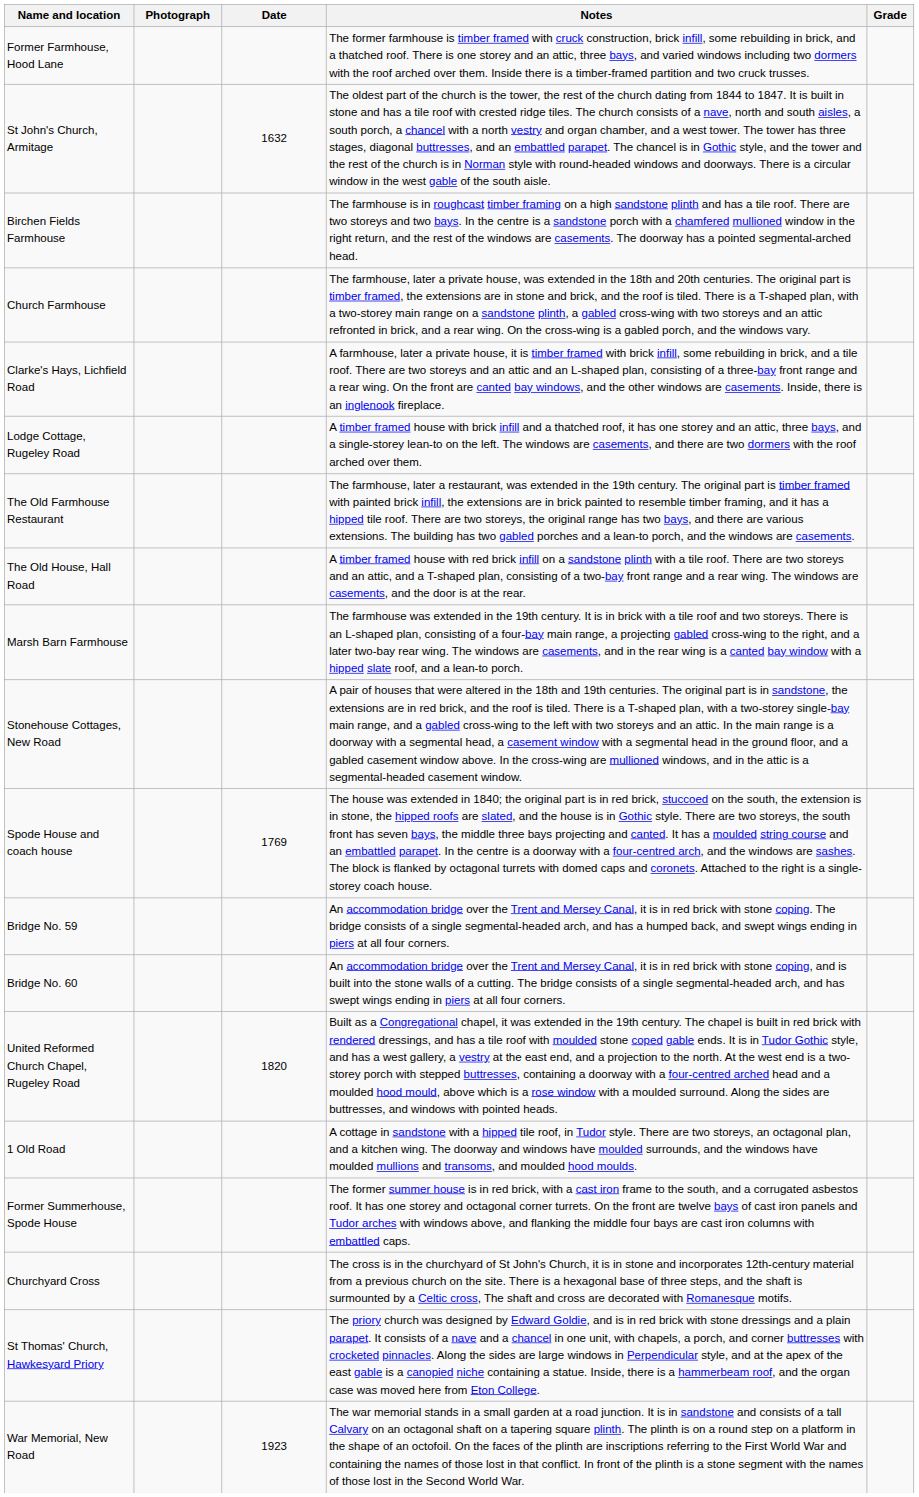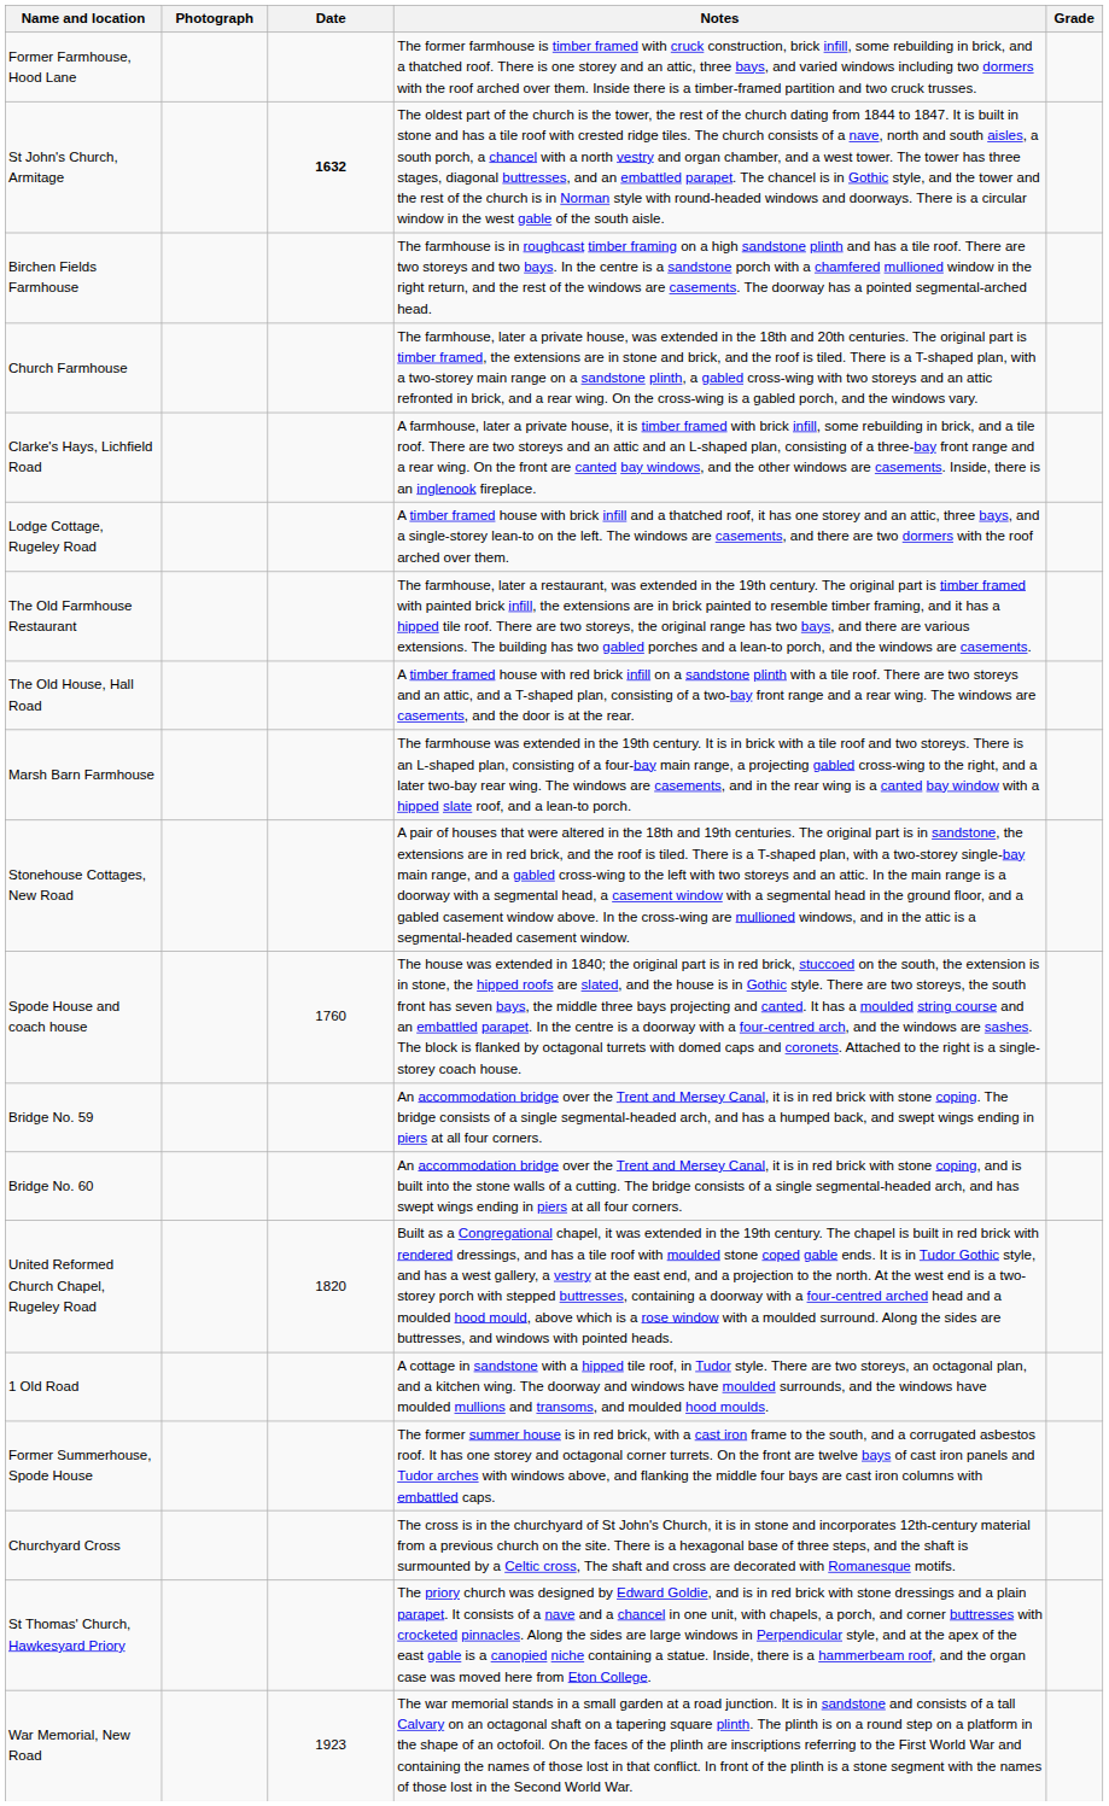 <table class="wikitable sortable plainrowheaders" style="width:100%; border:0; text-align:left; line-height:150%;">
 <tr>
 <th scope="col"  style="width:150px">Name and location</th>
 <th scope="col"  style="width:100px" class="unsortable">Photograph</th>
 <th scope="col"  style="width:120px">Date</th>
 <th scope="col"  style="width:650px" class="unsortable">Notes</th>
 <th scope="col"  style="width:50px">Grade</th>
 </tr>
 <tr>
 <td>Former Farmhouse,<br>Hood Lane<br><small></small></td>
 <td></td>
 <td align="center"></td>
 <td>The former farmhouse is <a href='#'>timber framed</a> with <a href='#'>cruck</a> construction, brick <a href='#'>infill</a>, some rebuilding in brick, and a thatched roof.  There is one storey and an attic, three <a href='#'>bays</a>, and varied windows including two <a href='#'>dormers</a> with the roof arched over them.  Inside there is a timber-framed partition and two cruck trusses.</td>
 <td align="center" ></td>
 </tr>
 <tr>
 <td>St John's Church, Armitage<br><small></small></td>
 <td></td>
-<td align="center">1632</td>
+<td align="center"><strong>1632</strong></td>
 <td>The oldest part of the church is the tower, the rest of the church dating from 1844 to 1847.  It is built in stone and has a tile roof with crested ridge tiles.  The church consists of a <a href='#'>nave</a>, north and south <a href='#'>aisles</a>, a south porch, a <a href='#'>chancel</a> with a north <a href='#'>vestry</a> and organ chamber, and a west tower.  The tower has three stages, diagonal <a href='#'>buttresses</a>, and an <a href='#'>embattled</a> <a href='#'>parapet</a>.  The chancel is in <a href='#'>Gothic</a> style, and the tower and the rest of the church is in <a href='#'>Norman</a> style with round-headed windows and doorways.  There is a circular window in the west <a href='#'>gable</a> of the south aisle.</td>
 <td align="center" ></td>
 </tr>
 <tr>
 <td>Birchen Fields Farmhouse<br><small></small></td>
 <td></td>
 <td align="center"></td>
 <td>The farmhouse is in <a href='#'>roughcast</a> <a href='#'>timber framing</a> on a high <a href='#'>sandstone</a> <a href='#'>plinth</a> and has a tile roof.  There are two storeys and two <a href='#'>bays</a>.  In the centre is a <a href='#'>sandstone</a> porch with a <a href='#'>chamfered</a> <a href='#'>mullioned</a> window in the right return, and the rest of the windows are <a href='#'>casements</a>.  The doorway has a pointed segmental-arched head.</td>
 <td align="center" ></td>
 </tr>
 <tr>
 <td>Church Farmhouse<br><small></small></td>
 <td></td>
 <td align="center"></td>
 <td>The farmhouse, later a private house, was extended in the 18th and 20th centuries.  The original part is <a href='#'>timber framed</a>, the extensions are in stone and brick, and the roof is tiled.  There is a T-shaped plan, with a two-storey main range on a <a href='#'>sandstone</a> <a href='#'>plinth</a>, a <a href='#'>gabled</a> cross-wing with two storeys and an attic refronted in brick, and a rear wing.  On the cross-wing is a gabled porch, and the windows vary.</td>
 <td align="center" ></td>
 </tr>
 <tr>
 <td>Clarke's Hays, Lichfield Road<br><small></small></td>
 <td></td>
 <td align="center"></td>
 <td>A farmhouse, later a private house, it is <a href='#'>timber framed</a> with brick <a href='#'>infill</a>, some rebuilding in brick, and a tile roof.  There are two storeys and an attic and an L-shaped plan, consisting of a three-<a href='#'>bay</a> front range and a rear wing.  On the front are <a href='#'>canted</a> <a href='#'>bay windows</a>, and the other windows are <a href='#'>casements</a>.  Inside, there is an <a href='#'>inglenook</a> fireplace.</td>
 <td align="center" ></td>
 </tr>
 <tr>
 <td>Lodge Cottage, Rugeley Road<br><small></small></td>
 <td></td>
 <td align="center"></td>
 <td>A <a href='#'>timber framed</a> house with brick <a href='#'>infill</a> and a thatched roof, it has one storey and an attic, three <a href='#'>bays</a>, and a single-storey lean-to on the left.  The windows are <a href='#'>casements</a>, and there are two <a href='#'>dormers</a> with the roof arched over them.</td>
 <td align="center" ></td>
 </tr>
 <tr>
 <td>The Old Farmhouse Restaurant<br><small></small></td>
 <td></td>
 <td align="center"></td>
 <td>The farmhouse, later a restaurant, was extended in the 19th century.  The original part is <a href='#'>timber framed</a> with painted brick <a href='#'>infill</a>, the extensions are in brick painted to resemble timber framing, and it has a <a href='#'>hipped</a> tile roof.  There are two storeys, the original range has two <a href='#'>bays</a>, and there are various extensions.  The building has two <a href='#'>gabled</a> porches and a lean-to porch, and the windows are <a href='#'>casements</a>.</td>
 <td align="center" ></td>
 </tr>
 <tr>
 <td>The Old House, Hall Road<br><small></small></td>
 <td></td>
 <td align="center"></td>
 <td>A <a href='#'>timber framed</a> house with red brick <a href='#'>infill</a> on a <a href='#'>sandstone</a> <a href='#'>plinth</a> with a tile roof.  There are two storeys and an attic, and a T-shaped plan, consisting of a two-<a href='#'>bay</a> front range and a rear wing.  The windows are <a href='#'>casements</a>, and the door is at the rear.</td>
 <td align="center" ></td>
 </tr>
 <tr>
 <td>Marsh Barn Farmhouse<br><small></small></td>
 <td></td>
 <td align="center"></td>
 <td>The farmhouse was extended in the 19th century.  It is in brick with a tile roof and two storeys.  There is an L-shaped plan, consisting of a four-<a href='#'>bay</a> main range, a projecting <a href='#'>gabled</a> cross-wing to the right, and a later two-bay rear wing.  The windows are <a href='#'>casements</a>, and in the rear wing is a <a href='#'>canted</a> <a href='#'>bay window</a> with a <a href='#'>hipped</a> <a href='#'>slate</a> roof, and a lean-to porch.</td>
 <td align="center" ></td>
 </tr>
 <tr>
 <td>Stonehouse Cottages,<br>New Road<br><small></small></td>
 <td></td>
 <td align="center"></td>
 <td>A pair of houses that were altered in the 18th and 19th centuries.  The original part is in <a href='#'>sandstone</a>, the extensions are in red brick, and the roof is tiled.  There is a T-shaped plan, with a two-storey single-<a href='#'>bay</a> main range, and a <a href='#'>gabled</a> cross-wing to the left with two storeys and an attic.  In the main range is a doorway with a segmental head, a <a href='#'>casement window</a> with a segmental head in the ground floor, and a gabled casement window above.  In the cross-wing are <a href='#'>mullioned</a> windows, and in the attic is a segmental-headed casement window.</td>
 <td align="center" ></td>
 </tr>
 <tr>
 <td>Spode House and coach house<br><small></small></td>
 <td></td>
-<td align="center">1769</td>
+<td align="center">1760</td>
 <td>The house was extended in 1840; the original part is in red brick, <a href='#'>stuccoed</a> on the south, the extension is in stone, the <a href='#'>hipped roofs</a> are <a href='#'>slated</a>, and the house is in <a href='#'>Gothic</a> style.  There are two storeys, the south front has seven <a href='#'>bays</a>, the middle three bays projecting and <a href='#'>canted</a>.  It has a <a href='#'>moulded</a> <a href='#'>string course</a> and an <a href='#'>embattled</a> <a href='#'>parapet</a>.  In the centre is a doorway with a <a href='#'>four-centred arch</a>, and the windows are <a href='#'>sashes</a>.  The block is flanked by octagonal turrets with domed caps and <a href='#'>coronets</a>.  Attached to the right is a single-storey coach house.</td>
 <td align="center" ></td>
 </tr>
 <tr>
 <td>Bridge No. 59<br><small></small></td>
 <td></td>
 <td align="center"></td>
 <td>An <a href='#'>accommodation bridge</a> over the <a href='#'>Trent and Mersey Canal</a>, it is in red brick with stone <a href='#'>coping</a>.  The bridge consists of a single segmental-headed arch, and has a humped back, and swept wings ending in <a href='#'>piers</a> at all four corners.</td>
 <td align="center" ></td>
 </tr>
 <tr>
 <td>Bridge No. 60<br><small></small></td>
 <td></td>
 <td align="center"></td>
 <td>An <a href='#'>accommodation bridge</a> over the <a href='#'>Trent and Mersey Canal</a>, it is in red brick with stone <a href='#'>coping</a>, and is built into the stone walls of a cutting.  The bridge consists of a single segmental-headed arch, and has swept wings ending in <a href='#'>piers</a> at all four corners.</td>
 <td align="center" ></td>
 </tr>
 <tr>
 <td>United Reformed Church Chapel, Rugeley Road<br><small></small></td>
 <td></td>
 <td align="center">1820</td>
 <td>Built as a <a href='#'>Congregational</a> chapel, it was extended in the 19th century.  The chapel is built in red brick with <a href='#'>rendered</a> dressings, and has a tile roof with <a href='#'>moulded</a> stone <a href='#'>coped</a> <a href='#'>gable</a> ends.  It is in <a href='#'>Tudor Gothic</a> style, and has a west gallery, a <a href='#'>vestry</a> at the east end, and a projection to the north.  At the west end is a two-storey porch with stepped <a href='#'>buttresses</a>, containing a doorway with a <a href='#'>four-centred arched</a> head and a moulded <a href='#'>hood mould</a>, above which is a <a href='#'>rose window</a> with a moulded surround.  Along the sides are buttresses, and windows with pointed heads.</td>
 <td align="center" ></td>
 </tr>
 <tr>
 <td>1 Old Road<br><small></small></td>
 <td></td>
 <td align="center"></td>
 <td>A cottage in <a href='#'>sandstone</a> with a <a href='#'>hipped</a> tile roof, in <a href='#'>Tudor</a> style.  There are two storeys, an octagonal plan, and a kitchen wing.  The doorway and windows have <a href='#'>moulded</a> surrounds, and the windows have moulded <a href='#'>mullions</a> and <a href='#'>transoms</a>, and moulded <a href='#'>hood moulds</a>.</td>
 <td align="center" ></td>
 </tr>
 <tr>
 <td>Former Summerhouse, Spode House<br><small></small></td>
 <td></td>
 <td align="center"></td>
 <td>The former <a href='#'>summer house</a> is in red brick, with a <a href='#'>cast iron</a> frame to the south, and a corrugated asbestos roof.  It has one storey and octagonal corner turrets.  On the front are twelve <a href='#'>bays</a> of cast iron panels and <a href='#'>Tudor arches</a> with windows above, and flanking the middle four bays are cast iron columns with <a href='#'>embattled</a> caps.</td>
 <td align="center" ></td>
 </tr>
 <tr>
 <td>Churchyard Cross<br><small></small></td>
 <td></td>
 <td align="center"></td>
 <td>The cross is in the churchyard of St John's Church, it is in stone and incorporates 12th-century material from a previous church on the site.  There is a hexagonal base of three steps, and the shaft is surmounted by a <a href='#'>Celtic cross</a>,  The shaft and cross are decorated with <a href='#'>Romanesque</a> motifs.</td>
 <td align="center" ></td>
 </tr>
 <tr>
 <td>St Thomas' Church, <a href='#'>Hawkesyard Priory</a><br><small></small></td>
 <td></td>
 <td align="center"></td>
 <td>The <a href='#'>priory</a> church was designed by <a href='#'>Edward Goldie</a>, and is in red brick with stone dressings and a plain <a href='#'>parapet</a>.  It consists of a <a href='#'>nave</a> and a <a href='#'>chancel</a> in one unit, with chapels, a porch, and corner <a href='#'>buttresses</a> with <a href='#'>crocketed</a> <a href='#'>pinnacles</a>.  Along the sides are large windows in <a href='#'>Perpendicular</a> style, and at the apex of the east <a href='#'>gable</a> is a <a href='#'>canopied</a> <a href='#'>niche</a> containing a statue.  Inside, there is a <a href='#'>hammerbeam roof</a>, and the organ case was moved here from <a href='#'>Eton College</a>.</td>
 <td align="center" ></td>
 </tr>
 <tr>
 <td>War Memorial, New Road<br><small></small></td>
 <td></td>
 <td align="center">1923</td>
 <td>The war memorial stands in a small garden at a road junction.  It is in <a href='#'>sandstone</a> and consists of a tall <a href='#'>Calvary</a> on an octagonal shaft on a tapering square <a href='#'>plinth</a>.  The plinth is on a round step on a platform in the shape of an octofoil.  On the faces of the plinth are inscriptions referring to the First World War and containing the names of those lost in that conflict.  In front of the plinth is a stone segment with the names of those lost in the Second World War.</td>
 <td align="center" ></td>
 </tr>
 <tr>
 </tr>
 </table>
